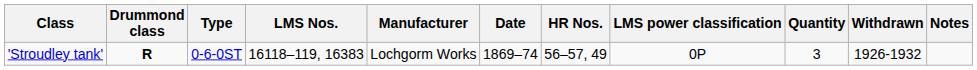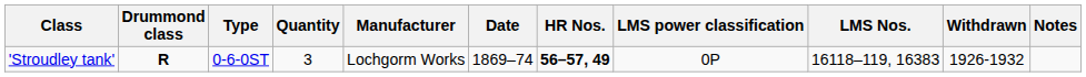 <table class="wikitable" style=text-align:center>
 <tr>
 <th>Class</th>
 <th>Drummond<br>class</th>
 <th>Type</th>
-<th>LMS Nos.</th>
+<th>Quantity</th>
 <th>Manufacturer</th>
 <th>Date</th>
 <th>HR Nos.</th>
 <th>LMS power classification</th>
-<th>Quantity</th>
+<th>LMS Nos.</th>
 <th>Withdrawn</th>
 <th>Notes</th>
 </tr>
 <tr>
 <td><a href='#'>'Stroudley tank'</a></td>
 <td><strong>R</strong></td>
 <td><a href='#'>0-6-0ST</a></td>
-<td>16118–119, 16383</td>
+<td>3</td>
 <td>Lochgorm Works</td>
 <td>1869–74</td>
-<td>56–57, 49</td>
+<td><strong>56–57, 49</strong></td>
 <td>0P</td>
-<td>3</td>
+<td>16118–119, 16383</td>
 <td>1926-1932</td>
 <td align=left></td>
 </tr>
 </table>
